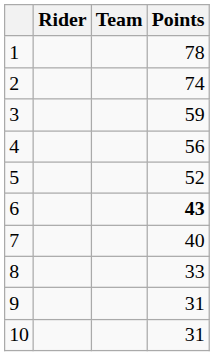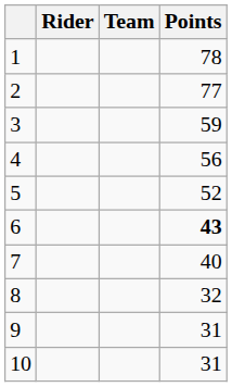 <table class="wikitable">
 <tr>
 <th></th>
 <th>Rider</th>
 <th>Team</th>
 <th>Points</th>
 </tr>
 <tr>
 <td>1</td>
 <td> </td>
 <td></td>
 <td align="right">78</td>
 </tr>
 <tr>
 <td>2</td>
 <td> </td>
 <td></td>
-<td align="right">74</td>
+<td align="right">77</td>
 </tr>
 <tr>
 <td>3</td>
 <td></td>
 <td></td>
 <td align="right">59</td>
 </tr>
 <tr>
 <td>4</td>
 <td></td>
 <td></td>
 <td align="right">56</td>
 </tr>
 <tr>
 <td>5</td>
 <td></td>
 <td></td>
 <td align="right">52</td>
 </tr>
 <tr>
 <td>6</td>
 <td></td>
 <td></td>
 <td align="right"><strong>43</strong></td>
 </tr>
 <tr>
 <td>7</td>
 <td></td>
 <td></td>
 <td align="right">40</td>
 </tr>
 <tr>
 <td>8</td>
 <td></td>
 <td></td>
-<td align="right">33</td>
+<td align="right">32</td>
 </tr>
 <tr>
 <td>9</td>
 <td></td>
 <td></td>
 <td align="right">31</td>
 </tr>
 <tr>
 <td>10</td>
 <td></td>
 <td></td>
 <td align="right">31</td>
 </tr>
 </table>
